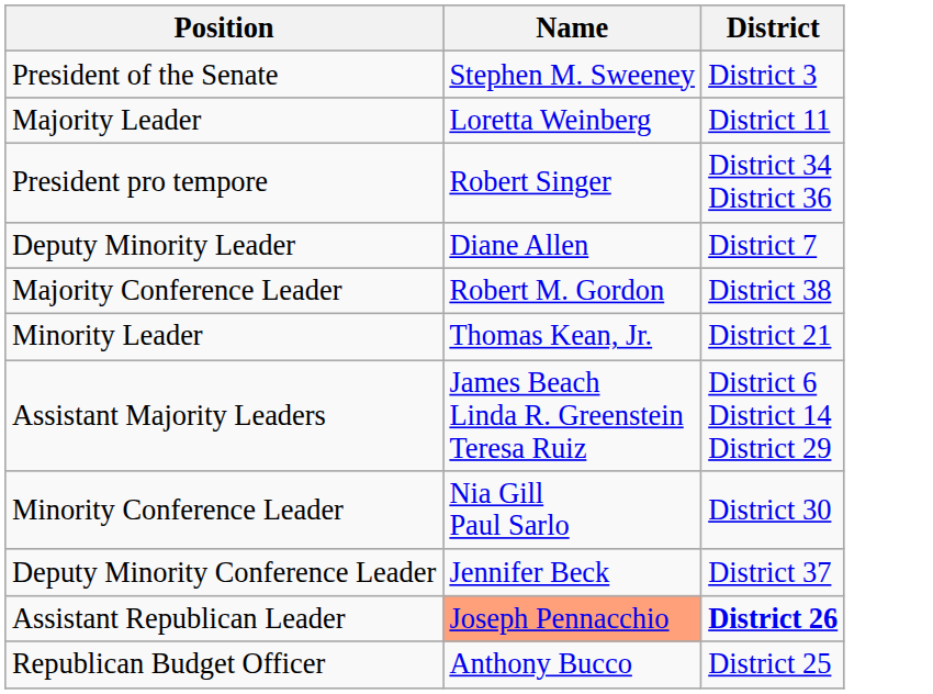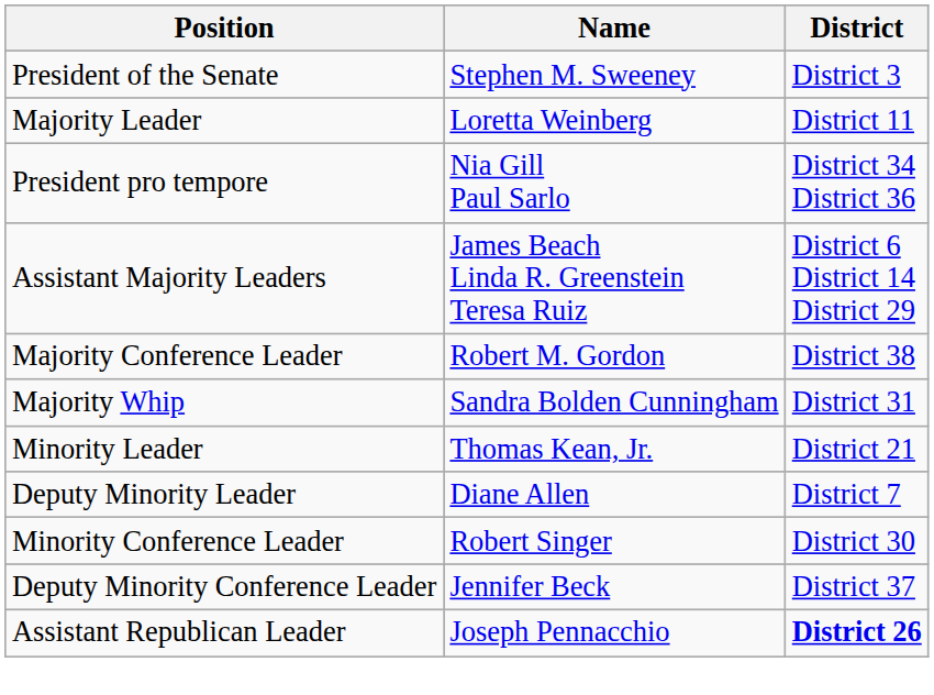 <table class="wikitable">
 <tr>
 <th>Position</th>
 <th>Name</th>
 <th>District</th>
 </tr>
 <tr>
 <td>President of the Senate</td>
 <td><a href='#'>Stephen M. Sweeney</a></td>
 <td><a href='#'>District 3</a></td>
 </tr>
 <tr>
 <td>Majority Leader</td>
 <td><a href='#'>Loretta Weinberg</a></td>
 <td><a href='#'>District 11</a></td>
 </tr>
 <tr>
 <td>President pro tempore</td>
-<td><a href='#'>Robert Singer</a></td>
+<td><a href='#'>Nia Gill</a><br><a href='#'>Paul Sarlo</a></td>
 <td><a href='#'>District 34</a><br><a href='#'>District 36</a></td>
+</tr>
+<tr>
+<td>Assistant Majority Leaders</td>
+<td><a href='#'>James Beach</a><br><a href='#'>Linda R. Greenstein</a><br><a href='#'>Teresa Ruiz</a></td>
+<td><a href='#'>District 6</a><br><a href='#'>District 14</a><br><a href='#'>District 29</a></td>
+</tr>
+<tr>
+<td>Majority Conference Leader</td>
+<td><a href='#'>Robert M. Gordon</a></td>
+<td><a href='#'>District 38</a></td>
+</tr>
+<tr>
+<td>Majority <a href='#'>Whip</a></td>
+<td><a href='#'>Sandra Bolden Cunningham</a></td>
+<td><a href='#'>District 31</a></td>
+</tr>
+<tr>
+<td>Minority Leader</td>
+<td><a href='#'>Thomas Kean, Jr.</a></td>
+<td><a href='#'>District 21</a></td>
 </tr>
 <tr>
 <td>Deputy Minority Leader</td>
 <td><a href='#'>Diane Allen</a></td>
 <td><a href='#'>District 7</a></td>
 </tr>
 <tr>
-<td>Majority Conference Leader</td>
-<td><a href='#'>Robert M. Gordon</a></td>
-<td><a href='#'>District 38</a></td>
-</tr>
-<tr>
-<td>Minority Leader</td>
-<td><a href='#'>Thomas Kean, Jr.</a></td>
-<td><a href='#'>District 21</a></td>
-</tr>
-<tr>
-<td>Assistant Majority Leaders</td>
-<td><a href='#'>James Beach</a><br><a href='#'>Linda R. Greenstein</a><br><a href='#'>Teresa Ruiz</a></td>
-<td><a href='#'>District 6</a><br><a href='#'>District 14</a><br><a href='#'>District 29</a></td>
-</tr>
-<tr>
 <td>Minority Conference Leader</td>
-<td><a href='#'>Nia Gill</a><br><a href='#'>Paul Sarlo</a></td>
+<td><a href='#'>Robert Singer</a></td>
 <td><a href='#'>District 30</a></td>
 </tr>
 <tr>
 <td>Deputy Minority Conference Leader</td>
 <td><a href='#'>Jennifer Beck</a></td>
 <td><a href='#'>District 37</a></td>
 </tr>
 <tr>
 <td>Assistant Republican Leader</td>
-<td style="background: lightsalmon;"><a href='#'>Joseph Pennacchio</a></td>
+<td><a href='#'>Joseph Pennacchio</a></td>
 <td><strong><a href='#'>District 26</a></strong></td>
 </tr>
-<tr>
-<td>Republican Budget Officer</td>
-<td><a href='#'>Anthony Bucco</a></td>
-<td><a href='#'>District 25</a></td>
-</tr>
 </table>
